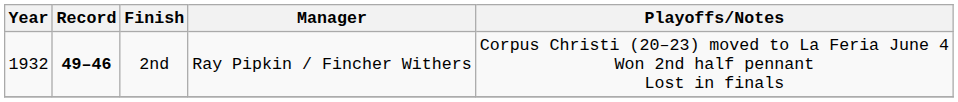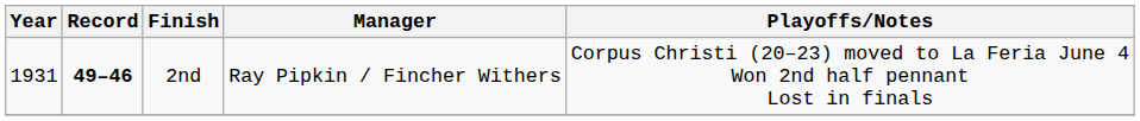 <table class="wikitable" style="text-align:center">
 <tr>
 <th>Year</th>
 <th>Record</th>
 <th>Finish</th>
 <th>Manager</th>
 <th>Playoffs/Notes</th>
 </tr>
 <tr>
-<td>1932</td>
+<td>1931</td>
 <td><strong>49–46</strong></td>
 <td>2nd</td>
 <td>Ray Pipkin / Fincher Withers</td>
 <td>Corpus Christi (20–23) moved to La Feria June 4<br>Won 2nd half pennant<br>Lost in finals</td>
 </tr>
 <tr>
 </tr>
 </table>
